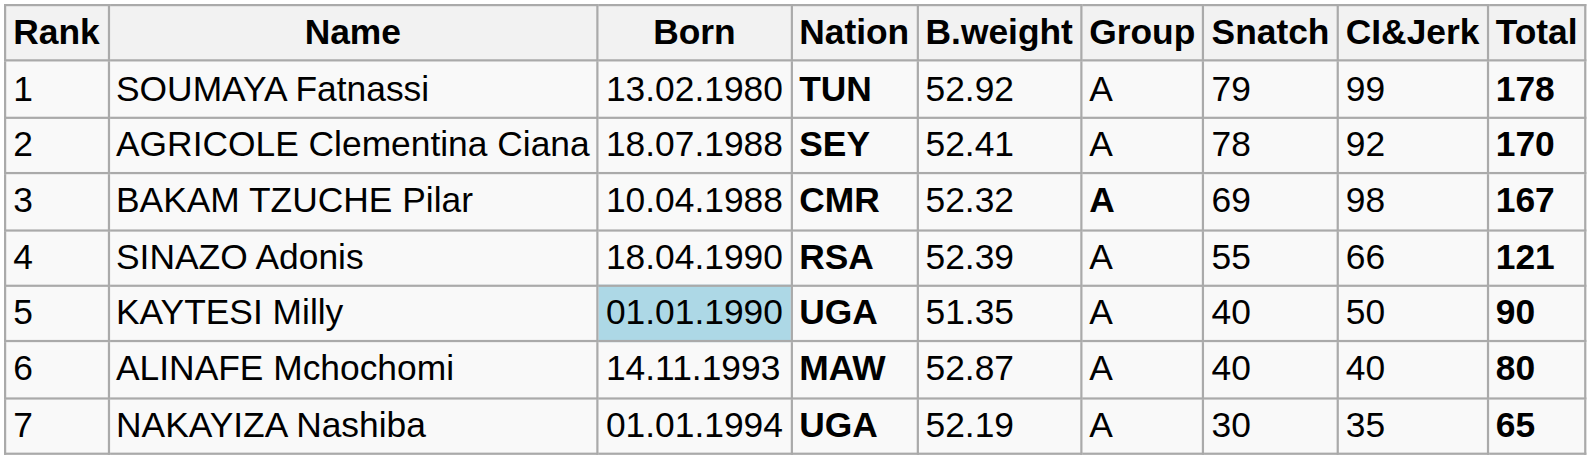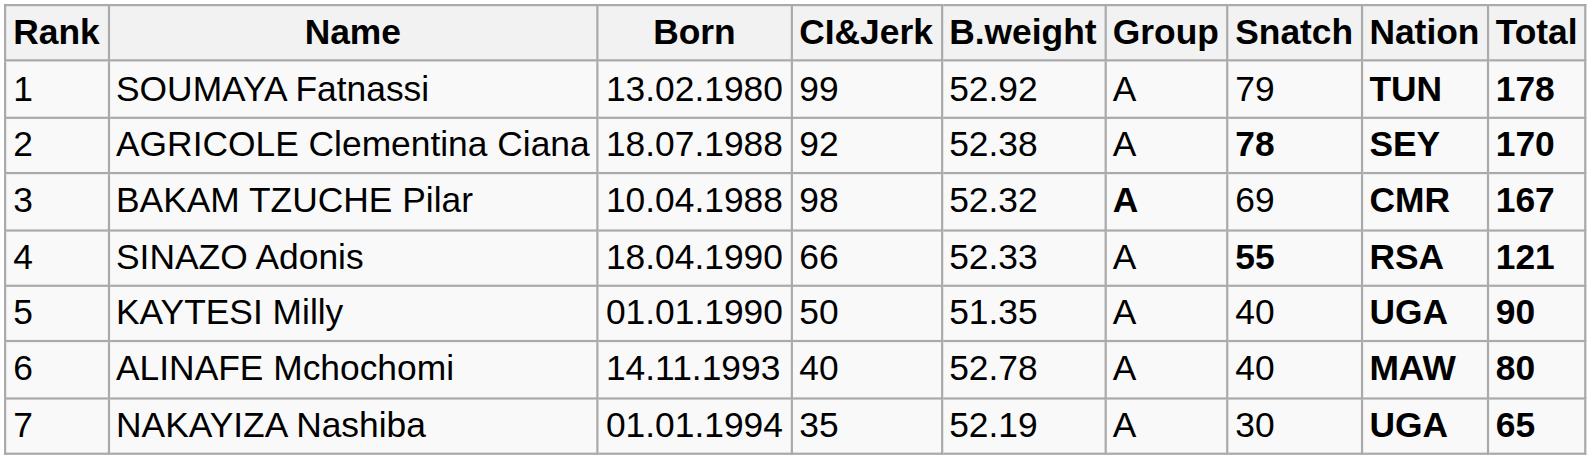 <table class="wikitable">
 <tr>
 <th>Rank</th>
 <th>Name</th>
 <th>Born</th>
-<th>Nation</th>
+<th>CI&Jerk</th>
 <th>B.weight</th>
 <th>Group</th>
 <th>Snatch</th>
-<th>CI&Jerk</th>
+<th>Nation</th>
 <th>Total</th>
 </tr>
 <tr>
 <td>1</td>
 <td>SOUMAYA Fatnassi</td>
 <td>13.02.1980</td>
-<td><strong>TUN</strong></td>
+<td>99</td>
 <td>52.92</td>
 <td>A</td>
 <td>79</td>
-<td>99</td>
+<td><strong>TUN</strong></td>
 <td><strong>178</strong></td>
 </tr>
 <tr>
 <td>2</td>
 <td>AGRICOLE Clementina Ciana</td>
 <td>18.07.1988</td>
+<td>92</td>
+<td>52.38</td>
+<td>A</td>
+<td><strong>78</strong></td>
 <td><strong>SEY</strong></td>
-<td>52.41</td>
-<td>A</td>
-<td>78</td>
-<td>92</td>
 <td><strong>170</strong></td>
 </tr>
 <tr>
 <td>3</td>
 <td>BAKAM TZUCHE Pilar</td>
 <td>10.04.1988</td>
-<td><strong>CMR</strong></td>
+<td>98</td>
 <td>52.32</td>
 <td><strong>A</strong></td>
 <td>69</td>
-<td>98</td>
+<td><strong>CMR</strong></td>
 <td><strong>167</strong></td>
 </tr>
 <tr>
 <td>4</td>
 <td>SINAZO Adonis</td>
 <td>18.04.1990</td>
+<td>66</td>
+<td>52.33</td>
+<td>A</td>
+<td><strong>55</strong></td>
 <td><strong>RSA</strong></td>
-<td>52.39</td>
-<td>A</td>
-<td>55</td>
-<td>66</td>
 <td><strong>121</strong></td>
 </tr>
 <tr>
 <td>5</td>
 <td>KAYTESI Milly</td>
-<td style="background: lightblue;">01.01.1990</td>
-<td><strong>UGA</strong></td>
+<td>01.01.1990</td>
+<td>50</td>
 <td>51.35</td>
 <td>A</td>
 <td>40</td>
-<td>50</td>
+<td><strong>UGA</strong></td>
 <td><strong>90</strong></td>
 </tr>
 <tr>
 <td>6</td>
 <td>ALINAFE Mchochomi</td>
 <td>14.11.1993</td>
-<td><strong>MAW</strong></td>
-<td>52.87</td>
+<td>40</td>
+<td>52.78</td>
 <td>A</td>
 <td>40</td>
-<td>40</td>
+<td><strong>MAW</strong></td>
 <td><strong>80</strong></td>
 </tr>
 <tr>
 <td>7</td>
 <td>NAKAYIZA Nashiba</td>
 <td>01.01.1994</td>
-<td><strong>UGA</strong></td>
+<td>35</td>
 <td>52.19</td>
 <td>A</td>
 <td>30</td>
-<td>35</td>
+<td><strong>UGA</strong></td>
 <td><strong>65</strong></td>
 </tr>
 </table>
